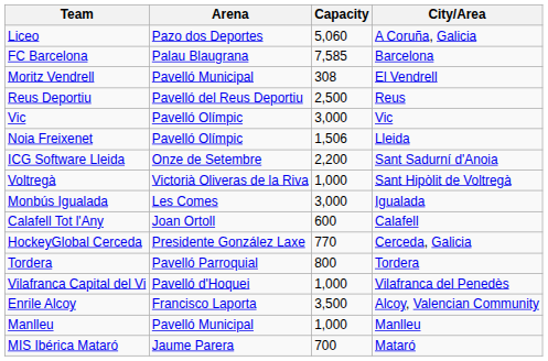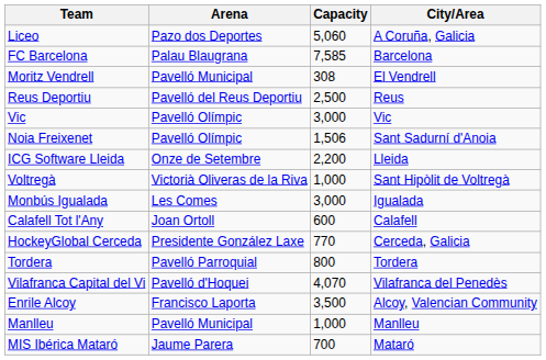 <table class="wikitable sortable">
 <tr>
 <th>Team</th>
 <th>Arena</th>
 <th>Capacity</th>
 <th>City/Area</th>
 </tr>
 <tr>
 <td><a href='#'>Liceo</a></td>
 <td><a href='#'>Pazo dos Deportes</a></td>
 <td>5,060</td>
 <td><a href='#'>A Coruña</a>, <a href='#'>Galicia</a></td>
 </tr>
 <tr>
 <td><a href='#'>FC Barcelona</a></td>
 <td><a href='#'>Palau Blaugrana</a></td>
 <td>7,585</td>
 <td><a href='#'>Barcelona</a></td>
 </tr>
 <tr>
 <td><a href='#'>Moritz Vendrell</a></td>
 <td><a href='#'>Pavelló Municipal</a></td>
 <td>308</td>
 <td><a href='#'>El Vendrell</a></td>
 </tr>
 <tr>
 <td><a href='#'>Reus Deportiu</a></td>
 <td><a href='#'>Pavelló del Reus Deportiu</a></td>
 <td>2,500</td>
 <td><a href='#'>Reus</a></td>
 </tr>
 <tr>
 <td><a href='#'>Vic</a></td>
 <td><a href='#'>Pavelló Olímpic</a></td>
 <td>3,000</td>
 <td><a href='#'>Vic</a></td>
 </tr>
 <tr>
 <td><a href='#'>Noia Freixenet</a></td>
 <td><a href='#'>Pavelló Olímpic</a></td>
 <td>1,506</td>
-<td><a href='#'>Lleida</a></td>
+<td><a href='#'>Sant Sadurní d'Anoia</a></td>
 </tr>
 <tr>
 <td><a href='#'>ICG Software Lleida</a></td>
 <td><a href='#'>Onze de Setembre</a></td>
 <td>2,200</td>
-<td><a href='#'>Sant Sadurní d'Anoia</a></td>
+<td><a href='#'>Lleida</a></td>
 </tr>
 <tr>
 <td><a href='#'>Voltregà</a></td>
 <td><a href='#'>Victorià Oliveras de la Riva</a></td>
 <td>1,000</td>
 <td><a href='#'>Sant Hipòlit de Voltregà</a></td>
 </tr>
 <tr>
 <td><a href='#'>Monbús Igualada</a></td>
 <td><a href='#'>Les Comes</a></td>
 <td>3,000</td>
 <td><a href='#'>Igualada</a></td>
 </tr>
 <tr>
 <td><a href='#'>Calafell Tot l'Any</a></td>
 <td><a href='#'>Joan Ortoll</a></td>
 <td>600</td>
 <td><a href='#'>Calafell</a></td>
 </tr>
 <tr>
 <td><a href='#'>HockeyGlobal Cerceda</a></td>
 <td><a href='#'>Presidente González Laxe</a></td>
 <td>770</td>
 <td><a href='#'>Cerceda</a>, <a href='#'>Galicia</a></td>
 </tr>
 <tr>
 <td><a href='#'>Tordera</a></td>
 <td><a href='#'>Pavelló Parroquial</a></td>
 <td>800</td>
 <td><a href='#'>Tordera</a></td>
 </tr>
 <tr>
 <td><a href='#'>Vilafranca Capital del Vi</a></td>
 <td><a href='#'>Pavelló d'Hoquei</a></td>
-<td>1,000</td>
+<td>4,070</td>
 <td><a href='#'>Vilafranca del Penedès</a></td>
 </tr>
 <tr>
 <td><a href='#'>Enrile Alcoy</a></td>
 <td><a href='#'>Francisco Laporta</a></td>
 <td>3,500</td>
 <td><a href='#'>Alcoy</a>, <a href='#'>Valencian Community</a></td>
 </tr>
 <tr>
 <td><a href='#'>Manlleu</a></td>
 <td><a href='#'>Pavelló Municipal</a></td>
 <td>1,000</td>
 <td><a href='#'>Manlleu</a></td>
 </tr>
 <tr>
 <td><a href='#'>MIS Ibérica Mataró</a></td>
 <td><a href='#'>Jaume Parera</a></td>
 <td>700</td>
 <td><a href='#'>Mataró</a></td>
 </tr>
 </table>
